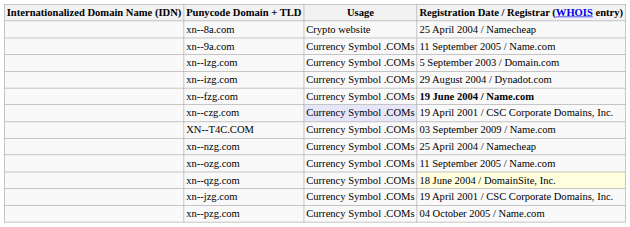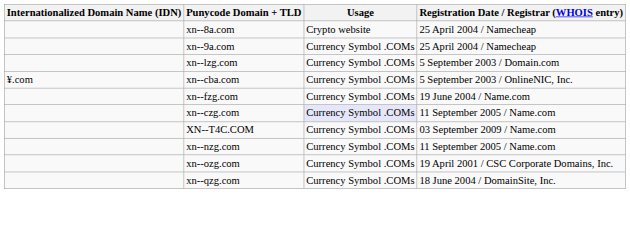 <table class="sortable wikitable">
 <tr>
 <th>Internationalized Domain Name (IDN)</th>
 <th>Punycode Domain + TLD</th>
 <th>Usage</th>
 <th>Registration Date / Registrar (<a href='#'>WHOIS</a> entry)</th>
 </tr>
 <tr>
 <td></td>
 <td>xn--8a.com</td>
 <td>Crypto website</td>
 <td>25 April 2004 / Namecheap</td>
 </tr>
 <tr>
 <td></td>
 <td>xn--9a.com</td>
 <td>Currency Symbol .COMs</td>
-<td>11 September 2005 / Name.com</td>
+<td>25 April 2004 / Namecheap</td>
 </tr>
 <tr>
 <td></td>
 <td>xn--lzg.com</td>
 <td>Currency Symbol .COMs</td>
 <td>5 September 2003 / Domain.com</td>
 </tr>
 <tr>
-<td></td>
-<td>xn--izg.com</td>
+<td>¥.com</td>
+<td>xn--cba.com</td>
 <td>Currency Symbol .COMs</td>
-<td>29 August 2004 / Dynadot.com</td>
+<td>5 September 2003 / OnlineNIC, Inc.</td>
 </tr>
 <tr>
 <td></td>
 <td>xn--fzg.com</td>
 <td>Currency Symbol .COMs</td>
-<td><strong>19 June 2004 / Name.com</strong></td>
+<td>19 June 2004 / Name.com</td>
 </tr>
 <tr>
 <td></td>
 <td>xn--czg.com</td>
 <td style="background: lavender;">Currency Symbol .COMs</td>
-<td>19 April 2001 / CSC Corporate Domains, Inc.</td>
+<td>11 September 2005 / Name.com</td>
 </tr>
 <tr>
 <td></td>
 <td>XN--T4C.COM</td>
 <td>Currency Symbol .COMs</td>
 <td>03 September 2009 / Name.com</td>
 </tr>
 <tr>
 <td></td>
 <td>xn--nzg.com</td>
 <td>Currency Symbol .COMs</td>
-<td>25 April 2004 / Namecheap</td>
+<td>11 September 2005 / Name.com</td>
 </tr>
 <tr>
 <td></td>
 <td>xn--ozg.com</td>
 <td>Currency Symbol .COMs</td>
-<td>11 September 2005 / Name.com</td>
+<td>19 April 2001 / CSC Corporate Domains, Inc.</td>
 </tr>
 <tr>
 <td></td>
 <td>xn--qzg.com</td>
 <td>Currency Symbol .COMs</td>
-<td style="background: lightyellow;">18 June 2004 / DomainSite, Inc.</td>
-</tr>
-<tr>
-<td></td>
-<td>xn--jzg.com</td>
-<td>Currency Symbol .COMs</td>
-<td>19 April 2001 / CSC Corporate Domains, Inc.</td>
-</tr>
-<tr>
-<td></td>
-<td>xn--pzg.com</td>
-<td>Currency Symbol .COMs</td>
-<td>04 October 2005 / Name.com</td>
+<td>18 June 2004 / DomainSite, Inc.</td>
 </tr>
 </table>
